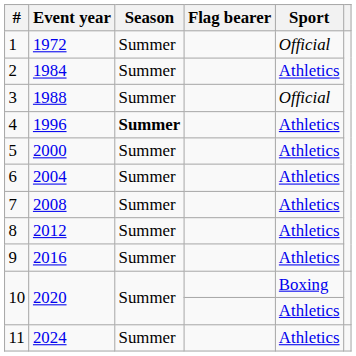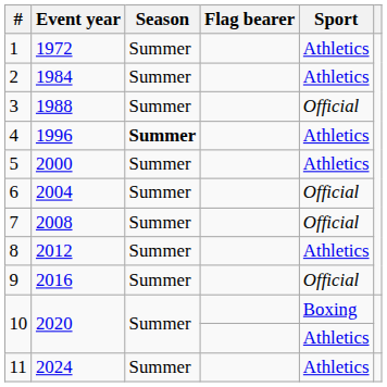 <table class="wikitable sortable">
 <tr>
 <th>#</th>
 <th>Event year</th>
 <th>Season</th>
 <th>Flag bearer</th>
 <th>Sport</th>
 <th></th>
 </tr>
 <tr>
 <td>1</td>
 <td><a href='#'>1972</a></td>
 <td>Summer</td>
 <td></td>
-<td><em>Official</em></td>
+<td><a href='#'>Athletics</a></td>
 <td rowspan=9></td>
 </tr>
 <tr>
 <td>2</td>
 <td><a href='#'>1984</a></td>
 <td>Summer</td>
 <td></td>
 <td><a href='#'>Athletics</a></td>
 </tr>
 <tr>
 <td>3</td>
 <td><a href='#'>1988</a></td>
 <td>Summer</td>
 <td></td>
 <td><em>Official</em></td>
 </tr>
 <tr>
 <td>4</td>
 <td><a href='#'>1996</a></td>
 <td><strong>Summer</strong></td>
 <td></td>
 <td><a href='#'>Athletics</a></td>
 </tr>
 <tr>
 <td>5</td>
 <td><a href='#'>2000</a></td>
 <td>Summer</td>
 <td></td>
 <td><a href='#'>Athletics</a></td>
 </tr>
 <tr>
 <td>6</td>
 <td><a href='#'>2004</a></td>
 <td>Summer</td>
 <td></td>
-<td><a href='#'>Athletics</a></td>
+<td><em>Official</em></td>
 </tr>
 <tr>
 <td>7</td>
 <td><a href='#'>2008</a></td>
 <td>Summer</td>
 <td></td>
-<td><a href='#'>Athletics</a></td>
+<td><em>Official</em></td>
 </tr>
 <tr>
 <td>8</td>
 <td><a href='#'>2012</a></td>
 <td>Summer</td>
 <td></td>
 <td><a href='#'>Athletics</a></td>
 </tr>
 <tr>
 <td>9</td>
 <td><a href='#'>2016</a></td>
 <td>Summer</td>
 <td></td>
-<td><a href='#'>Athletics</a></td>
+<td><em>Official</em></td>
 </tr>
 <tr>
 <td rowspan=2>10</td>
 <td rowspan=2><a href='#'>2020</a></td>
 <td rowspan=2>Summer</td>
 <td></td>
 <td><a href='#'>Boxing</a></td>
 <td rowspan=2></td>
 </tr>
 <tr>
 <td></td>
 <td><a href='#'>Athletics</a></td>
 </tr>
 <tr>
 <td>11</td>
 <td><a href='#'>2024</a></td>
 <td>Summer</td>
 <td></td>
 <td><a href='#'>Athletics</a></td>
 <td></td>
 </tr>
 </table>
